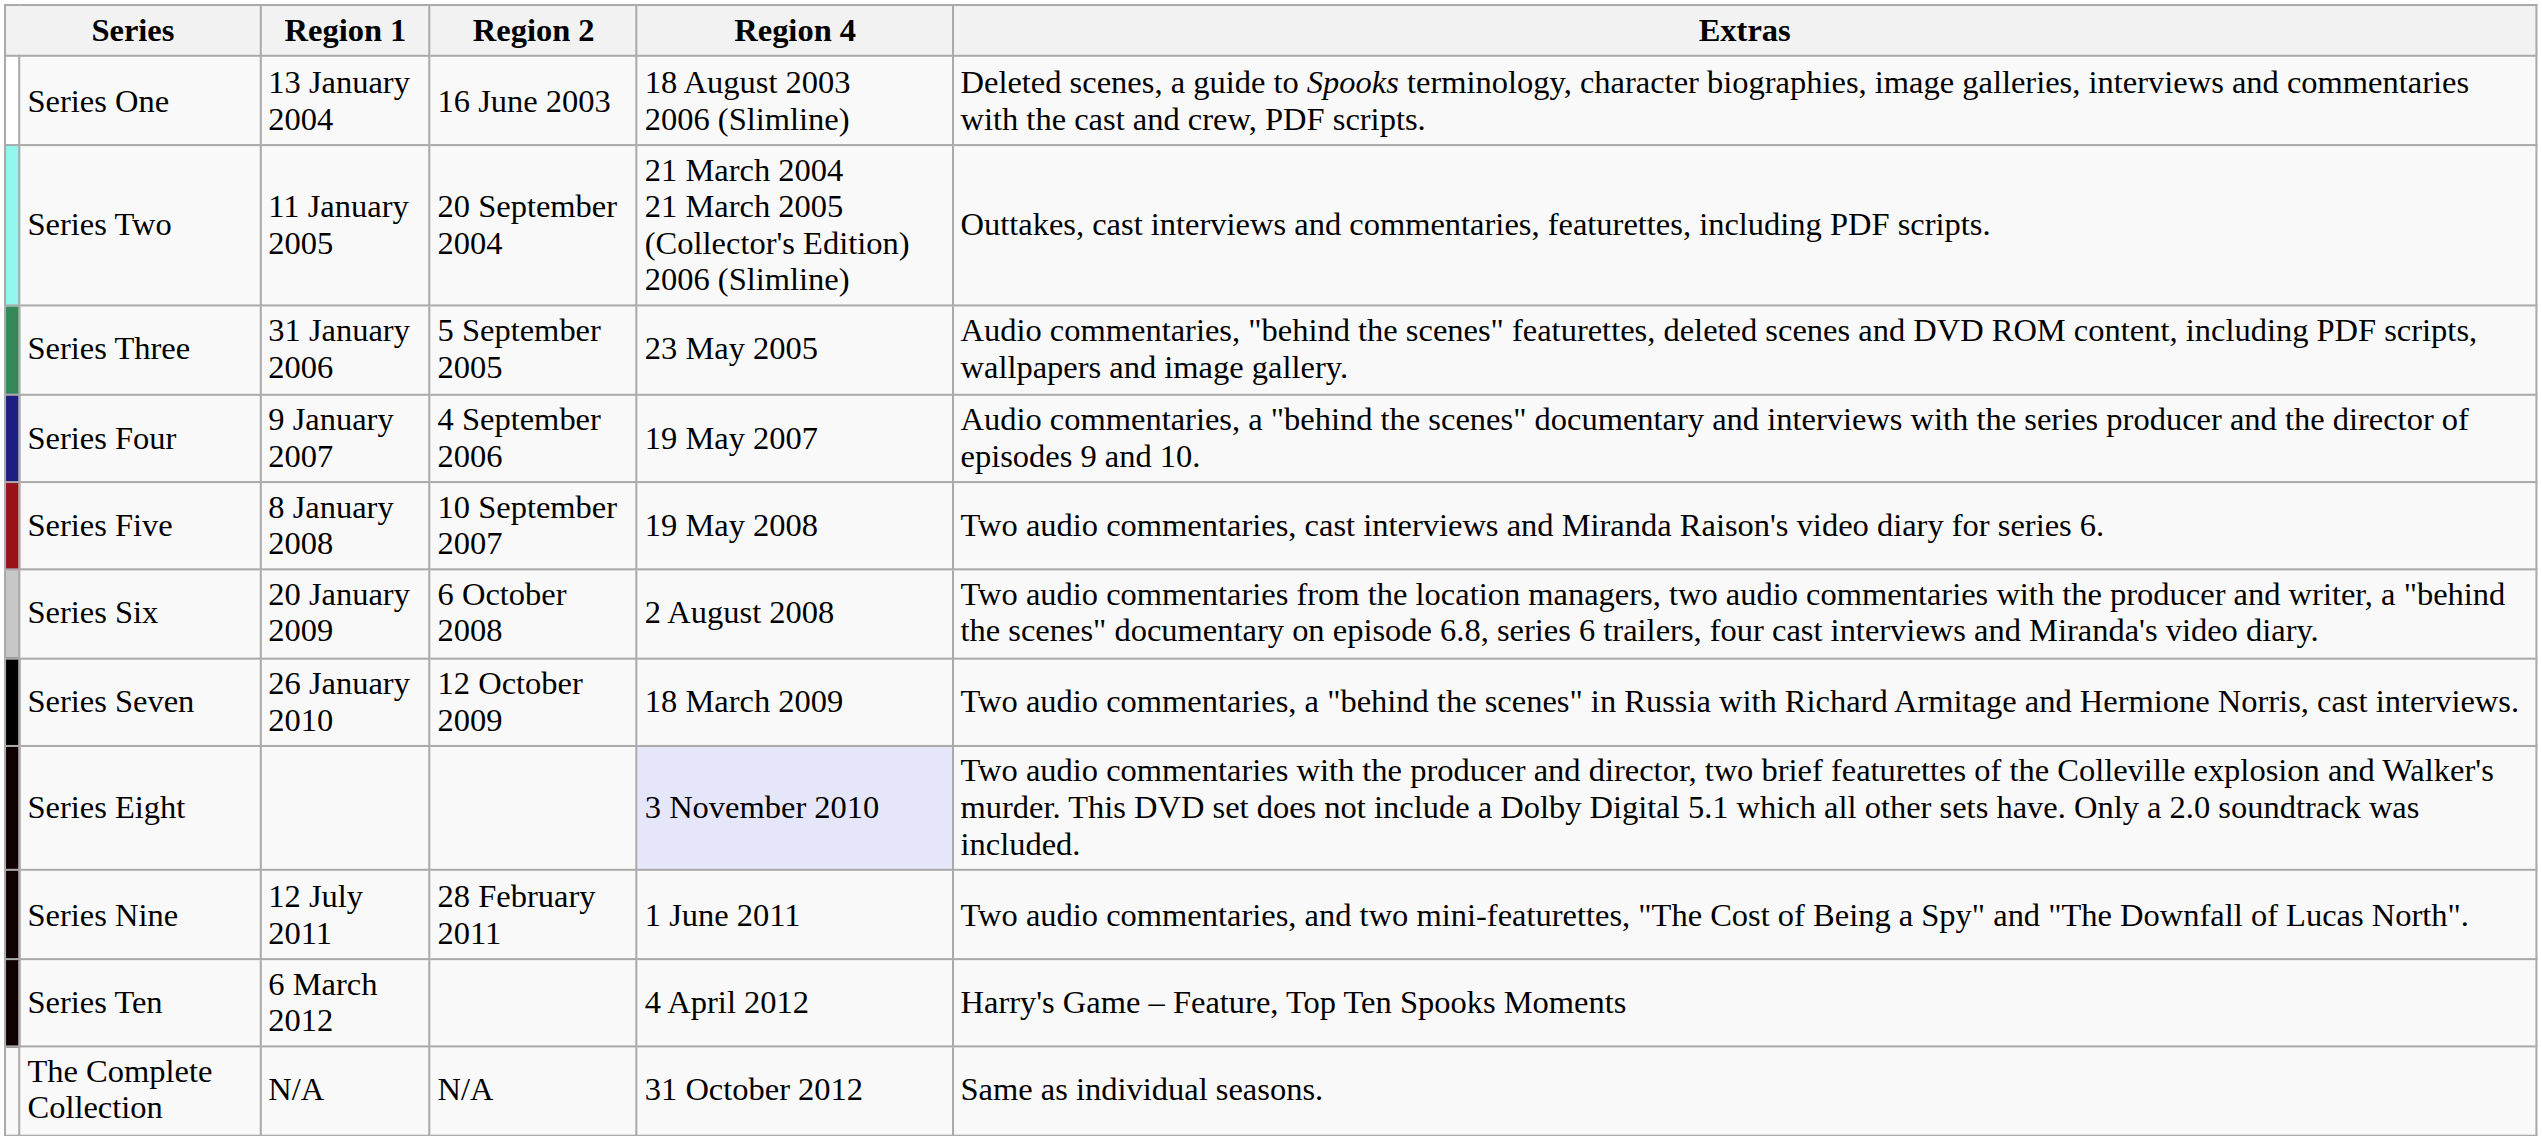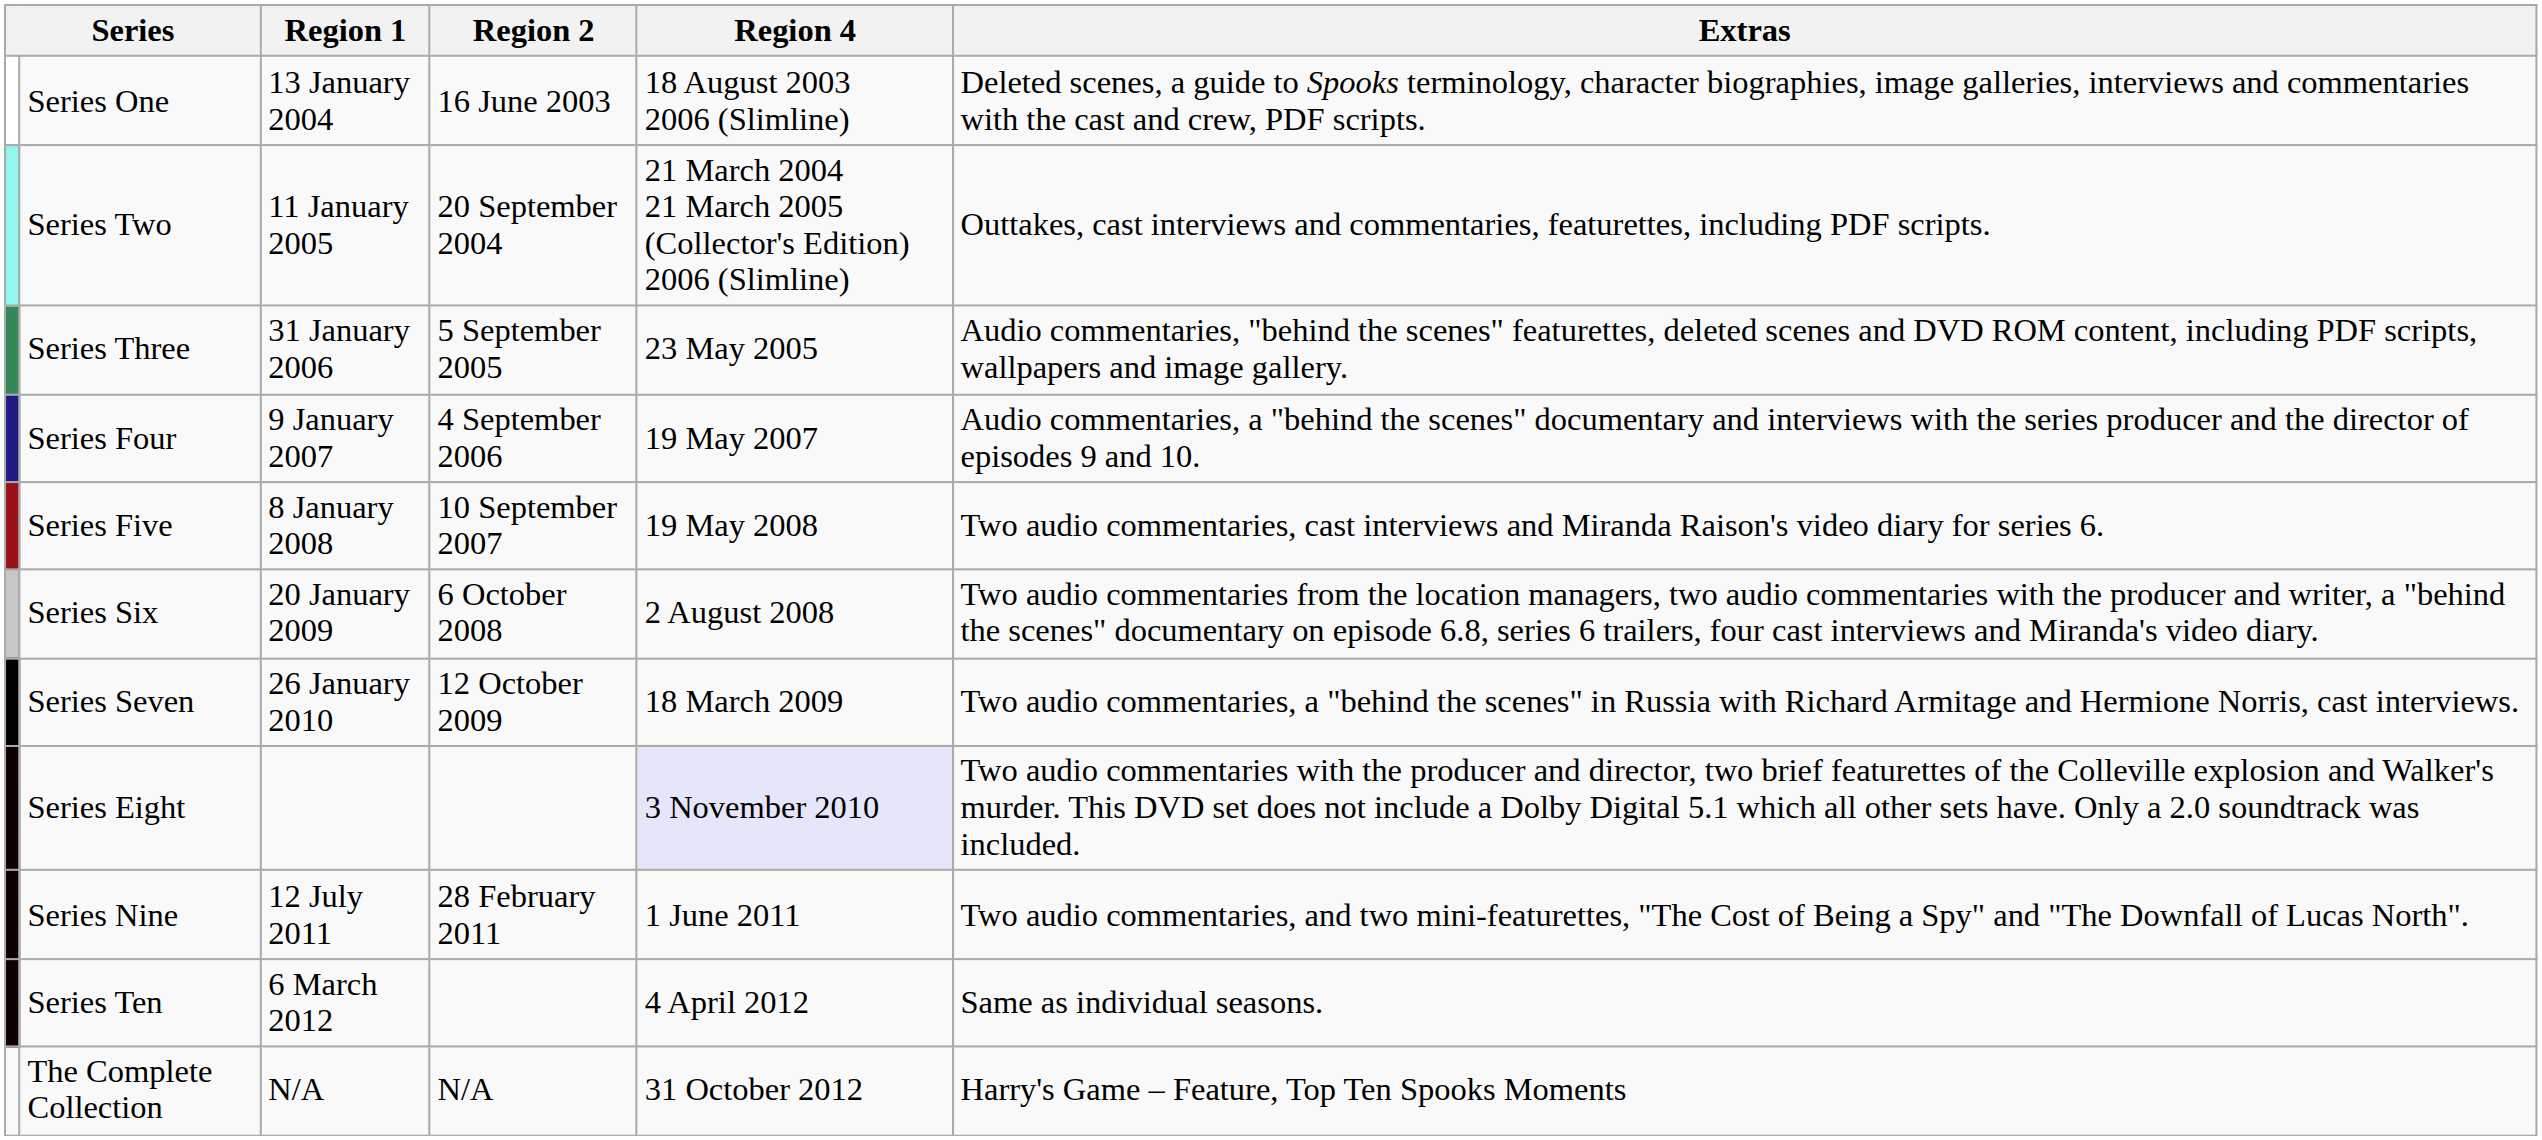 <table class="wikitable">
 <tr>
 <th colspan="2">Series</th>
 <th>Region 1</th>
 <th>Region 2</th>
 <th>Region 4</th>
 <th>Extras</th>
 </tr>
 <tr>
 <td style="background:#fff;"></td>
 <td>Series One</td>
 <td>13 January 2004</td>
 <td>16 June 2003</td>
 <td>18 August 2003<br>2006 (Slimline)</td>
 <td>Deleted scenes, a guide to <em>Spooks</em> terminology, character biographies, image galleries, interviews and commentaries with the cast and crew, PDF scripts.</td>
 </tr>
 <tr>
 <td style="background:#90f6ee;"></td>
 <td>Series Two</td>
 <td>11 January 2005</td>
 <td>20 September 2004</td>
 <td>21 March 2004<br>21 March 2005 (Collector's Edition)<br>2006 (Slimline)</td>
 <td>Outtakes, cast interviews and commentaries, featurettes, including PDF scripts.</td>
 </tr>
 <tr>
 <td style="background:#33885a;"></td>
 <td>Series Three</td>
 <td>31 January 2006</td>
 <td>5 September 2005</td>
 <td>23 May 2005</td>
 <td>Audio commentaries, "behind the scenes" featurettes, deleted scenes and DVD ROM content, including PDF scripts, wallpapers and image gallery.</td>
 </tr>
 <tr>
 <td style="background:#1e1e82;"></td>
 <td>Series Four</td>
 <td>9 January 2007</td>
 <td>4 September 2006</td>
 <td>19 May 2007</td>
 <td>Audio commentaries, a "behind the scenes" documentary and interviews with the series producer and the director of episodes 9 and 10.</td>
 </tr>
 <tr>
 <td style="background:#9a111a;"></td>
 <td>Series Five</td>
 <td>8 January 2008</td>
 <td>10 September 2007</td>
 <td>19 May 2008</td>
 <td>Two audio commentaries, cast interviews and Miranda Raison's video diary for series 6.</td>
 </tr>
 <tr>
 <td style="background:#c7c7c7;"></td>
 <td>Series Six</td>
 <td>20 January 2009</td>
 <td>6 October 2008</td>
 <td>2 August 2008</td>
 <td>Two audio commentaries from the location managers, two audio commentaries with the producer and writer, a "behind the scenes" documentary on episode 6.8, series 6 trailers, four cast interviews and Miranda's video diary.</td>
 </tr>
 <tr>
 <td style="background:#000;"></td>
 <td>Series Seven</td>
 <td>26 January 2010</td>
 <td>12 October 2009</td>
 <td>18 March 2009</td>
 <td>Two audio commentaries, a "behind the scenes" in Russia with Richard Armitage and Hermione Norris, cast interviews.</td>
 </tr>
 <tr>
 <td style="background:#100001;"></td>
 <td>Series Eight</td>
 <td></td>
 <td></td>
 <td style="background: lavender;">3 November 2010</td>
 <td>Two audio commentaries with the producer and director, two brief featurettes of the Colleville explosion and Walker's murder. This DVD set does not include a Dolby Digital 5.1 which all other sets have. Only a 2.0 soundtrack was included.</td>
 </tr>
 <tr>
 <td style="background:#100001;"></td>
 <td>Series Nine</td>
 <td>12 July 2011</td>
 <td>28 February 2011</td>
 <td>1 June 2011</td>
 <td>Two audio commentaries, and two mini-featurettes, "The Cost of Being a Spy" and "The Downfall of Lucas North".</td>
 </tr>
 <tr>
 <td style="background:#100001;"></td>
 <td>Series Ten</td>
 <td>6 March 2012</td>
 <td></td>
 <td>4 April 2012</td>
-<td>Harry's Game – Feature, Top Ten Spooks Moments</td>
+<td>Same as individual seasons.</td>
 </tr>
 <tr>
 <td></td>
 <td>The Complete Collection</td>
 <td>N/A</td>
 <td>N/A</td>
 <td>31 October 2012</td>
-<td>Same as individual seasons.</td>
+<td>Harry's Game – Feature, Top Ten Spooks Moments</td>
 </tr>
 </table>
